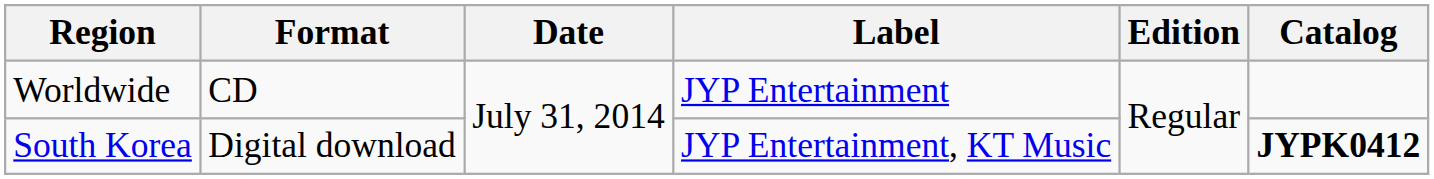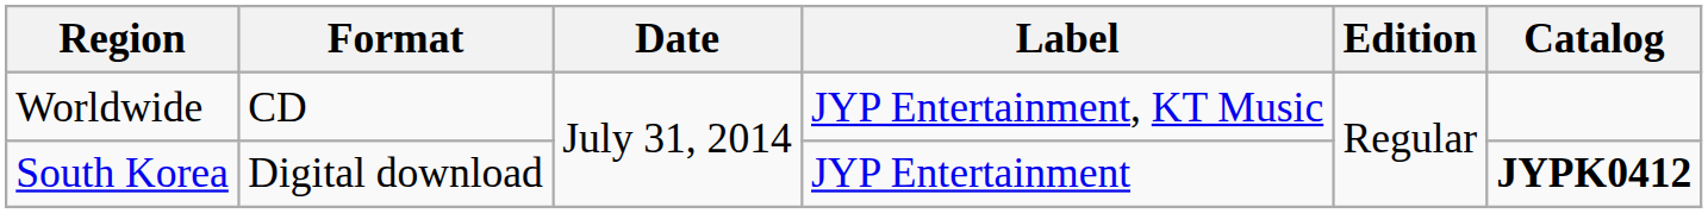 <table class="wikitable">
 <tr>
 <th>Region</th>
 <th>Format</th>
 <th>Date</th>
 <th>Label</th>
 <th>Edition</th>
 <th>Catalog</th>
 </tr>
 <tr>
 <td>Worldwide</td>
 <td rowspan="1">CD</td>
 <td rowspan=2>July 31, 2014</td>
-<td><a href='#'>JYP Entertainment</a></td>
+<td><a href='#'>JYP Entertainment</a>, <a href='#'>KT Music</a></td>
 <td rowspan=2>Regular</td>
 <td></td>
 </tr>
 <tr>
 <td><a href='#'>South Korea</a></td>
 <td>Digital download</td>
-<td><a href='#'>JYP Entertainment</a>, <a href='#'>KT Music</a></td>
+<td><a href='#'>JYP Entertainment</a></td>
 <td><strong>JYPK0412</strong></td>
 </tr>
 </table>
